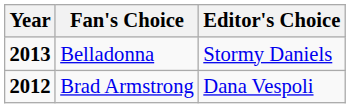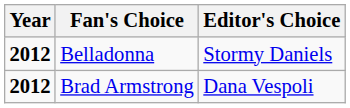 <table class="wikitable">
 <tr>
 <th>Year</th>
 <th>Fan's Choice</th>
 <th>Editor's Choice</th>
 </tr>
 <tr>
-<td><strong>2013</strong></td>
+<td><strong>2012</strong></td>
 <td><a href='#'>Belladonna</a></td>
 <td><a href='#'>Stormy Daniels</a></td>
 </tr>
 <tr>
 <td><strong>2012</strong></td>
 <td><a href='#'>Brad Armstrong</a></td>
 <td><a href='#'>Dana Vespoli</a></td>
 </tr>
 </table>
